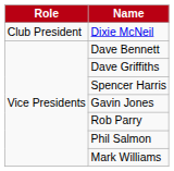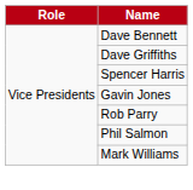 <table class="wikitable" |>
 <tr>
 <th style="background:#b90013;color:white">Role</th>
 <th style="background:#b90013;color:white">Name</th>
-</tr>
-<tr>
-<td>Club President</td>
-<td><a href='#'>Dixie McNeil</a></td>
 </tr>
 <tr>
 <td rowspan="7">Vice Presidents</td>
 <td>Dave Bennett</td>
 </tr>
 <tr>
 <td align="left">Dave Griffiths</td>
 </tr>
 <tr>
 <td>Spencer Harris</td>
 </tr>
 <tr>
 <td>Gavin Jones</td>
 </tr>
 <tr>
 <td>Rob Parry</td>
 </tr>
 <tr>
 <td>Phil Salmon</td>
 </tr>
 <tr>
 <td>Mark Williams</td>
 </tr>
 </table>
